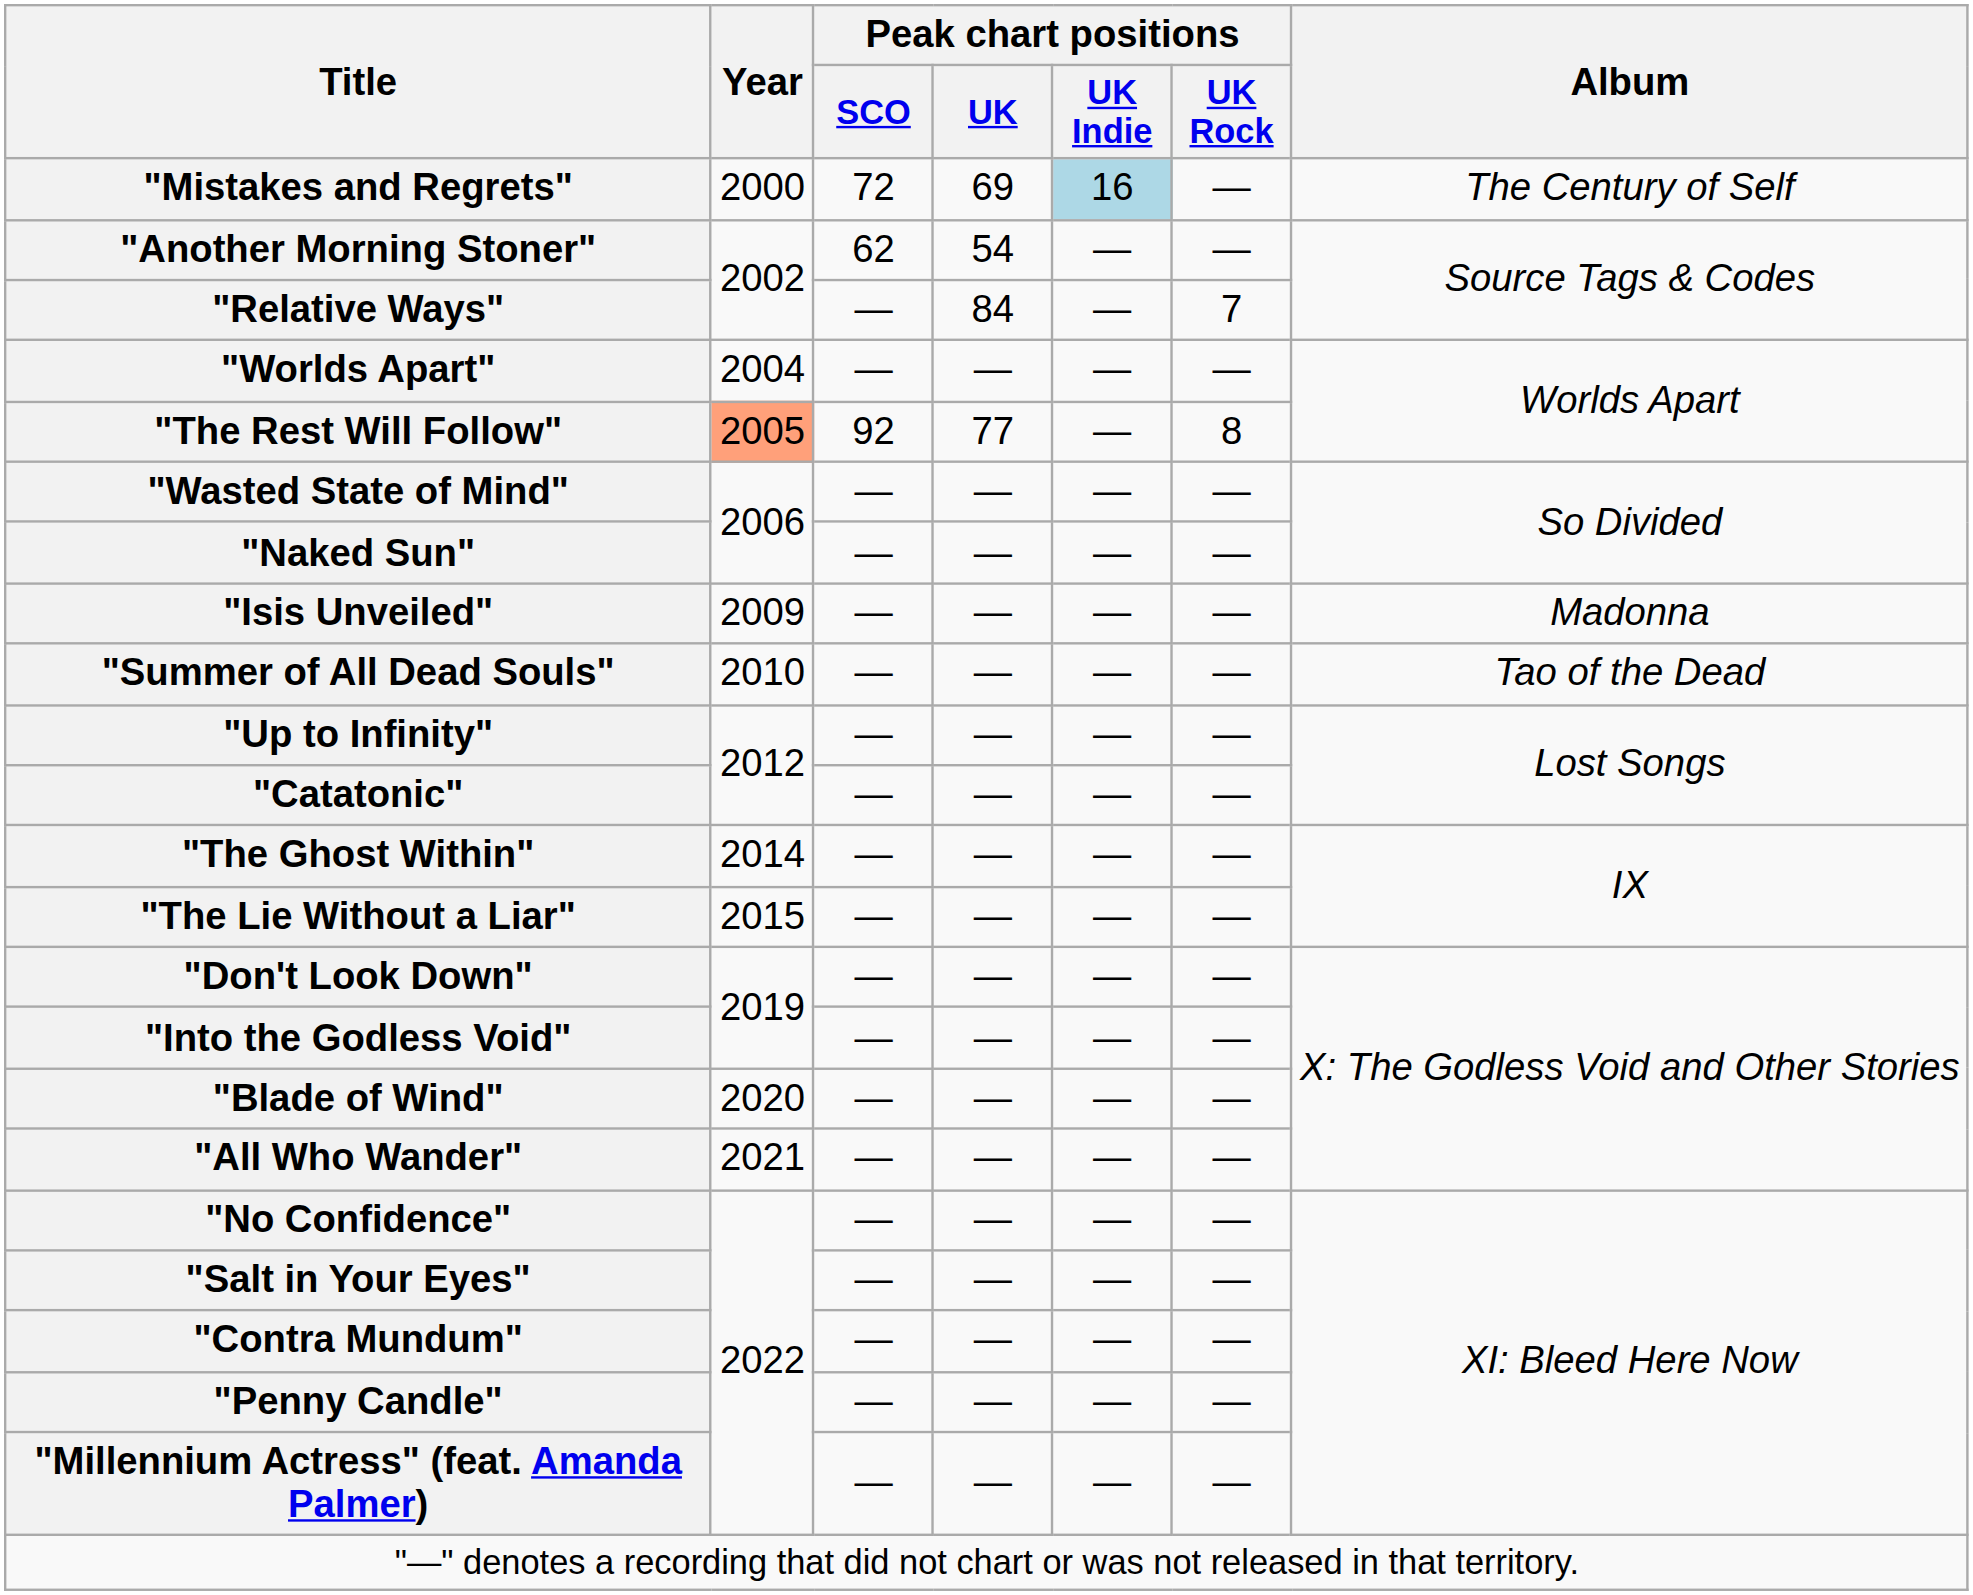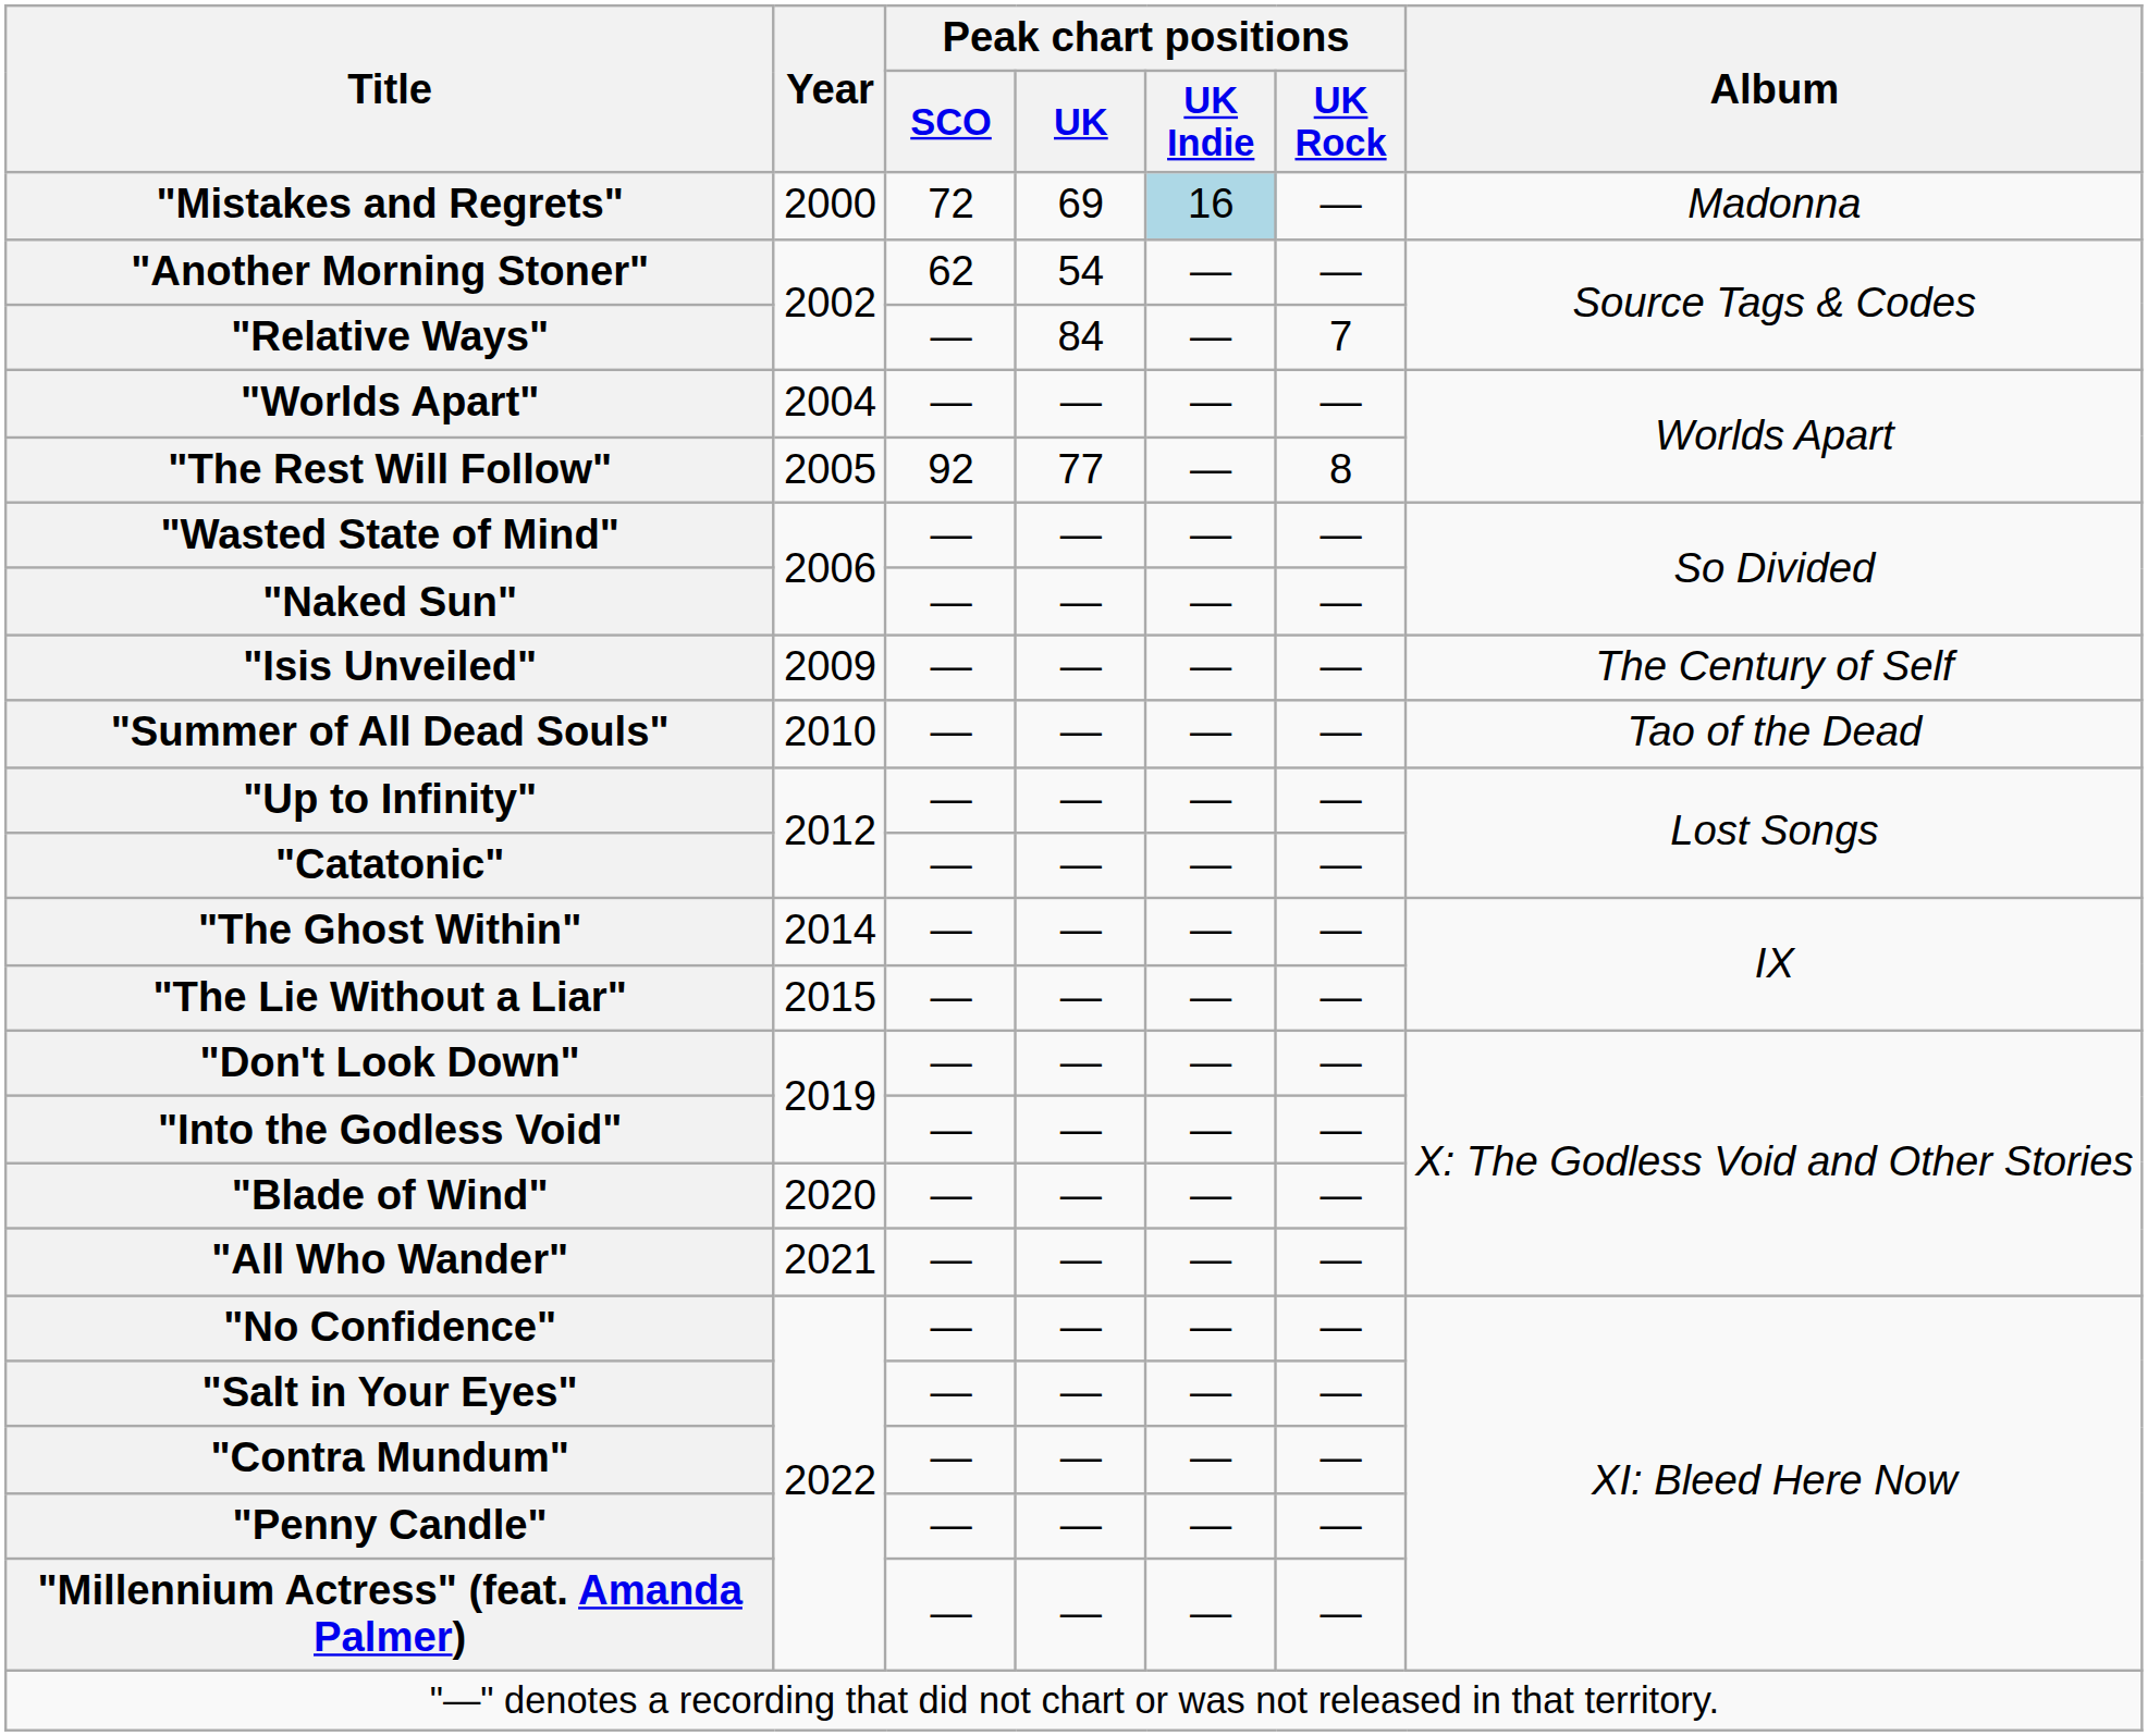 <table class="wikitable plainrowheaders" style="text-align:center;">
 <tr>
 <th scope="col"  rowspan="2" style="width:18em;">Title</th>
 <th scope="col"  rowspan="2">Year</th>
 <th colspan="4">Peak chart positions</th>
 <th scope="col" rowspan="2">Album</th>
 </tr>
 <tr>
 <th scope="col" style="width:3em;font-size:90%;"><a href='#'>SCO</a><br></th>
 <th scope="col" style="width:3em;font-size:90%;"><a href='#'>UK</a><br></th>
 <th scope="col" style="width:3em;font-size:90%;"><a href='#'>UK<br>Indie</a><br></th>
 <th scope="col" style="width:3em;font-size:90%;"><a href='#'>UK<br>Rock</a><br></th>
 </tr>
 <tr>
 <th scope="row">"Mistakes and Regrets"</th>
 <td>2000</td>
 <td>72</td>
 <td>69</td>
 <td style="background: lightblue;">16</td>
 <td>—</td>
-<td><em>The Century of Self</em></td>
+<td><em>Madonna</em></td>
 </tr>
 <tr>
 <th scope="row">"Another Morning Stoner"</th>
 <td rowspan="2">2002</td>
 <td>62</td>
 <td>54</td>
 <td>—</td>
 <td>—</td>
 <td rowspan="2"><em>Source Tags & Codes</em></td>
 </tr>
 <tr>
 <th scope="row">"Relative Ways"</th>
 <td>—</td>
 <td>84</td>
 <td>—</td>
 <td>7</td>
 </tr>
 <tr>
 <th scope="row">"Worlds Apart"</th>
 <td>2004</td>
 <td>—</td>
 <td>—</td>
 <td>—</td>
 <td>—</td>
 <td rowspan="2"><em>Worlds Apart</em></td>
 </tr>
 <tr>
 <th scope="row">"The Rest Will Follow"</th>
-<td style="background: lightsalmon;">2005</td>
+<td>2005</td>
 <td>92</td>
 <td>77</td>
 <td>—</td>
 <td>8</td>
 </tr>
 <tr>
 <th scope="row">"Wasted State of Mind"</th>
 <td rowspan="2">2006</td>
 <td>—</td>
 <td>—</td>
 <td>—</td>
 <td>—</td>
 <td rowspan="2"><em>So Divided</em></td>
 </tr>
 <tr>
 <th scope="row">"Naked Sun"</th>
 <td>—</td>
 <td>—</td>
 <td>—</td>
 <td>—</td>
 </tr>
 <tr>
 <th scope="row">"Isis Unveiled"</th>
 <td>2009</td>
 <td>—</td>
 <td>—</td>
 <td>—</td>
 <td>—</td>
-<td><em>Madonna</em></td>
+<td><em>The Century of Self</em></td>
 </tr>
 <tr>
 <th scope="row">"Summer of All Dead Souls"</th>
 <td>2010</td>
 <td>—</td>
 <td>—</td>
 <td>—</td>
 <td>—</td>
 <td><em>Tao of the Dead</em></td>
 </tr>
 <tr>
 <th scope="row">"Up to Infinity"</th>
 <td rowspan="2">2012</td>
 <td>—</td>
 <td>—</td>
 <td>—</td>
 <td>—</td>
 <td rowspan="2"><em>Lost Songs</em></td>
 </tr>
 <tr>
 <th scope="row">"Catatonic"</th>
 <td>—</td>
 <td>—</td>
 <td>—</td>
 <td>—</td>
 </tr>
 <tr>
 <th scope="row">"The Ghost Within"</th>
 <td>2014</td>
 <td>—</td>
 <td>—</td>
 <td>—</td>
 <td>—</td>
 <td rowspan="2"><em>IX</em></td>
 </tr>
 <tr>
 <th scope="row">"The Lie Without a Liar"</th>
 <td>2015</td>
 <td>—</td>
 <td>—</td>
 <td>—</td>
 <td>—</td>
 </tr>
 <tr>
 <th scope="row">"Don't Look Down"</th>
 <td rowspan="2">2019</td>
 <td>—</td>
 <td>—</td>
 <td>—</td>
 <td>—</td>
 <td rowspan="4"><em>X: The Godless Void and Other Stories</em></td>
 </tr>
 <tr>
 <th scope="row">"Into the Godless Void"</th>
 <td>—</td>
 <td>—</td>
 <td>—</td>
 <td>—</td>
 </tr>
 <tr>
 <th scope="row">"Blade of Wind"</th>
 <td>2020</td>
 <td>—</td>
 <td>—</td>
 <td>—</td>
 <td>—</td>
 </tr>
 <tr>
 <th scope="row">"All Who Wander"</th>
 <td>2021</td>
 <td>—</td>
 <td>—</td>
 <td>—</td>
 <td>—</td>
 </tr>
 <tr>
 <th scope="row">"No Confidence"</th>
 <td rowspan="5">2022</td>
 <td>—</td>
 <td>—</td>
 <td>—</td>
 <td>—</td>
 <td rowspan="5"><em>XI: Bleed Here Now</em></td>
 </tr>
 <tr>
 <th scope="row">"Salt in Your Eyes"</th>
 <td>—</td>
 <td>—</td>
 <td>—</td>
 <td>—</td>
 </tr>
 <tr>
 <th scope="row">"Contra Mundum"</th>
 <td>—</td>
 <td>—</td>
 <td>—</td>
 <td>—</td>
 </tr>
 <tr>
 <th scope="row">"Penny Candle"</th>
 <td>—</td>
 <td>—</td>
 <td>—</td>
 <td>—</td>
 </tr>
 <tr>
 <th scope="row">"Millennium Actress"  (feat. <a href='#'>Amanda Palmer</a>)</th>
 <td>—</td>
 <td>—</td>
 <td>—</td>
 <td>—</td>
 </tr>
 <tr>
 <td colspan="7" style="font-size:90%">"—" denotes a recording that did not chart or was not released in that territory.</td>
 </tr>
 </table>
